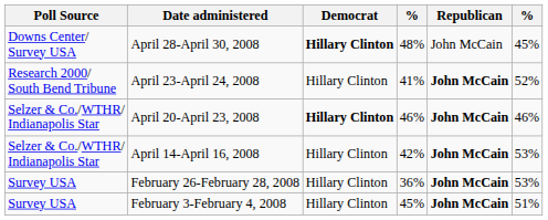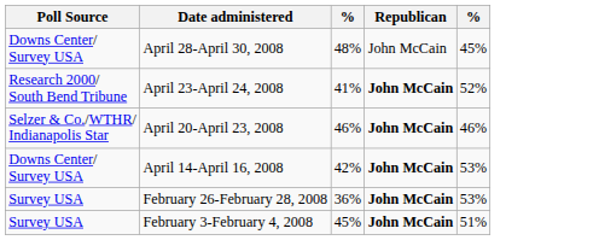 <table class="wikitable">
 <tr valign=bottom>
 <th>Poll Source</th>
 <th>Date administered</th>
-<th>Democrat</th>
 <th>%</th>
 <th>Republican</th>
 <th>%</th>
 </tr>
 <tr>
 <td><a href='#'>Downs Center</a>/<a href='#'><br>Survey USA</a></td>
 <td>April 28-April 30, 2008</td>
-<td><strong>Hillary Clinton</strong></td>
 <td>48%</td>
 <td>John McCain</td>
 <td>45%</td>
 </tr>
 <tr>
 <td><a href='#'>Research 2000</a>/<a href='#'><br>South Bend Tribune</a></td>
 <td>April 23-April 24, 2008</td>
-<td>Hillary Clinton</td>
 <td>41%</td>
 <td><strong>John McCain</strong></td>
 <td>52%</td>
 </tr>
 <tr>
 <td><a href='#'>Selzer & Co.</a>/<a href='#'>WTHR</a>/<a href='#'><br>Indianapolis Star</a></td>
 <td>April 20-April 23, 2008</td>
-<td><strong>Hillary Clinton</strong></td>
 <td>46%</td>
 <td><strong>John McCain</strong></td>
 <td>46%</td>
 </tr>
 <tr>
-<td><a href='#'>Selzer & Co.</a>/<a href='#'>WTHR</a>/<a href='#'><br>Indianapolis Star</a></td>
+<td><a href='#'>Downs Center</a>/<a href='#'><br>Survey USA</a></td>
 <td>April 14-April 16, 2008</td>
-<td>Hillary Clinton</td>
 <td>42%</td>
 <td><strong>John McCain</strong></td>
 <td>53%</td>
 </tr>
 <tr>
 <td><a href='#'>Survey USA</a></td>
 <td>February 26-February 28, 2008</td>
-<td>Hillary Clinton</td>
 <td>36%</td>
 <td><strong>John McCain</strong></td>
 <td>53%</td>
 </tr>
 <tr>
 <td><a href='#'>Survey USA</a></td>
 <td>February 3-February 4, 2008</td>
-<td>Hillary Clinton</td>
 <td>45%</td>
 <td><strong>John McCain</strong></td>
 <td>51%</td>
 </tr>
 </table>
